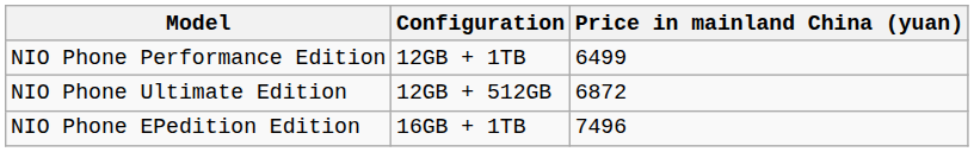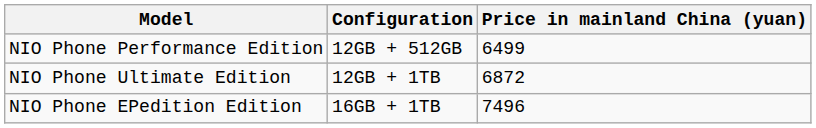 <table class="wikitable">
 <tr>
 <th>Model</th>
 <th>Configuration</th>
 <th>Price in mainland China (yuan)</th>
 </tr>
 <tr>
 <td>NIO Phone Performance Edition</td>
-<td>12GB + 1TB</td>
+<td>12GB + 512GB</td>
 <td>6499</td>
 </tr>
 <tr>
 <td>NIO Phone Ultimate Edition</td>
-<td>12GB + 512GB</td>
+<td>12GB + 1TB</td>
 <td>6872</td>
 </tr>
 <tr>
 <td>NIO Phone EPedition Edition</td>
 <td>16GB + 1TB</td>
 <td>7496</td>
 </tr>
 </table>
